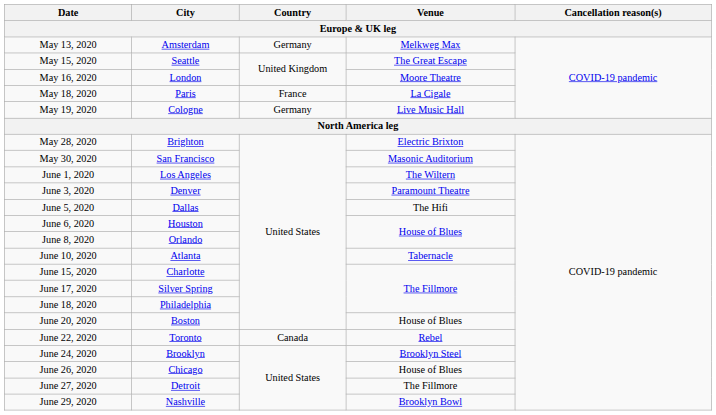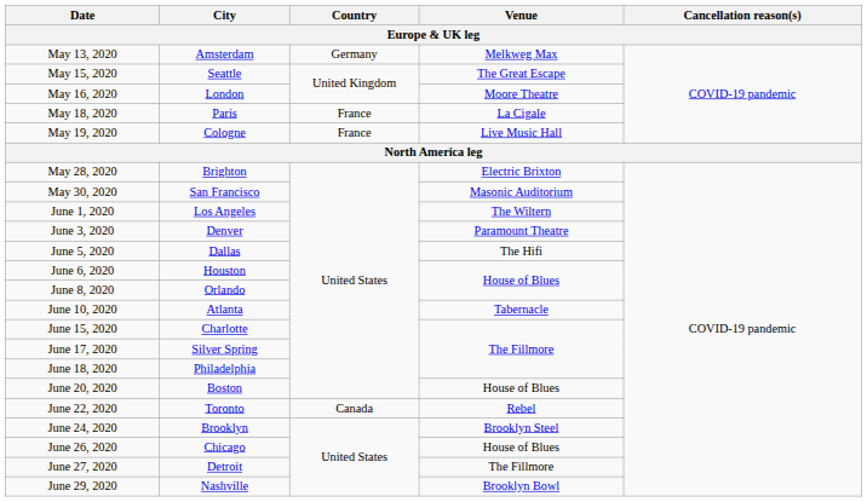 <table class="wikitable plainrowheaders" style="text-align:center;">
 <tr>
 <th scope="col" style="width:12em;">Date</th>
 <th scope="col" style="width:10em;">City</th>
 <th scope="col" style="width:10em;">Country</th>
 <th scope="col" style="width:16em;">Venue</th>
 <th scope="col" style="width:300px">Cancellation reason(s)</th>
 </tr>
 <tr>
 <th colspan="5"><strong>Europe & UK leg</strong></th>
 </tr>
 <tr>
 <td>May 13, 2020</td>
 <td><a href='#'>Amsterdam</a></td>
 <td>Germany</td>
 <td><a href='#'>Melkweg Max</a></td>
 <td rowspan="5"><a href='#'>COVID-19 pandemic</a></td>
 </tr>
 <tr>
 <td>May 15, 2020</td>
 <td><a href='#'>Seattle</a></td>
 <td rowspan="2">United Kingdom</td>
 <td><a href='#'>The Great Escape</a></td>
 </tr>
 <tr>
 <td>May 16, 2020</td>
 <td><a href='#'>London</a></td>
 <td><a href='#'>Moore Theatre</a></td>
 </tr>
 <tr>
 <td>May 18, 2020</td>
 <td><a href='#'>Paris</a></td>
 <td>France</td>
 <td><a href='#'>La Cigale</a></td>
 </tr>
 <tr>
 <td>May 19, 2020</td>
 <td><a href='#'>Cologne</a></td>
-<td>Germany</td>
+<td>France</td>
 <td><a href='#'>Live Music Hall</a></td>
 </tr>
 <tr>
 <th colspan="5"><strong>North America leg</strong></th>
 </tr>
 <tr>
 <td>May 28, 2020</td>
 <td><a href='#'>Brighton</a></td>
 <td rowspan="12">United States</td>
 <td><a href='#'>Electric Brixton</a></td>
 <td rowspan="17">COVID-19 pandemic</td>
 </tr>
 <tr>
 <td>May 30, 2020</td>
 <td><a href='#'>San Francisco</a></td>
 <td><a href='#'>Masonic Auditorium</a></td>
 </tr>
 <tr>
 <td>June 1, 2020</td>
 <td><a href='#'>Los Angeles</a></td>
 <td><a href='#'>The Wiltern</a></td>
 </tr>
 <tr>
 <td>June 3, 2020</td>
 <td><a href='#'>Denver</a></td>
 <td><a href='#'>Paramount Theatre</a></td>
 </tr>
 <tr>
 <td>June 5, 2020</td>
 <td><a href='#'>Dallas</a></td>
 <td>The Hifi</td>
 </tr>
 <tr>
 <td>June 6, 2020</td>
 <td><a href='#'>Houston</a></td>
 <td rowspan="2"><a href='#'>House of Blues</a></td>
 </tr>
 <tr>
 <td>June 8, 2020</td>
 <td><a href='#'>Orlando</a></td>
 </tr>
 <tr>
 <td>June 10, 2020</td>
 <td><a href='#'>Atlanta</a></td>
 <td><a href='#'>Tabernacle</a></td>
 </tr>
 <tr>
 <td>June 15, 2020</td>
 <td><a href='#'>Charlotte</a></td>
 <td rowspan="3"><a href='#'>The Fillmore</a></td>
 </tr>
 <tr>
 <td>June 17, 2020</td>
 <td><a href='#'>Silver Spring</a></td>
 </tr>
 <tr>
 <td>June 18, 2020</td>
 <td><a href='#'>Philadelphia</a></td>
 </tr>
 <tr>
 <td>June 20, 2020</td>
 <td><a href='#'>Boston</a></td>
 <td>House of Blues</td>
 </tr>
 <tr>
 <td>June 22, 2020</td>
 <td><a href='#'>Toronto</a></td>
 <td>Canada</td>
 <td><a href='#'>Rebel</a></td>
 </tr>
 <tr>
 <td>June 24, 2020</td>
 <td><a href='#'>Brooklyn</a></td>
 <td rowspan="4">United States</td>
 <td><a href='#'>Brooklyn Steel</a></td>
 </tr>
 <tr>
 <td>June 26, 2020</td>
 <td><a href='#'>Chicago</a></td>
 <td>House of Blues</td>
 </tr>
 <tr>
 <td>June 27, 2020</td>
 <td><a href='#'>Detroit</a></td>
 <td>The Fillmore</td>
 </tr>
 <tr>
 <td>June 29, 2020</td>
 <td><a href='#'>Nashville</a></td>
 <td><a href='#'>Brooklyn Bowl</a></td>
 </tr>
 </table>
